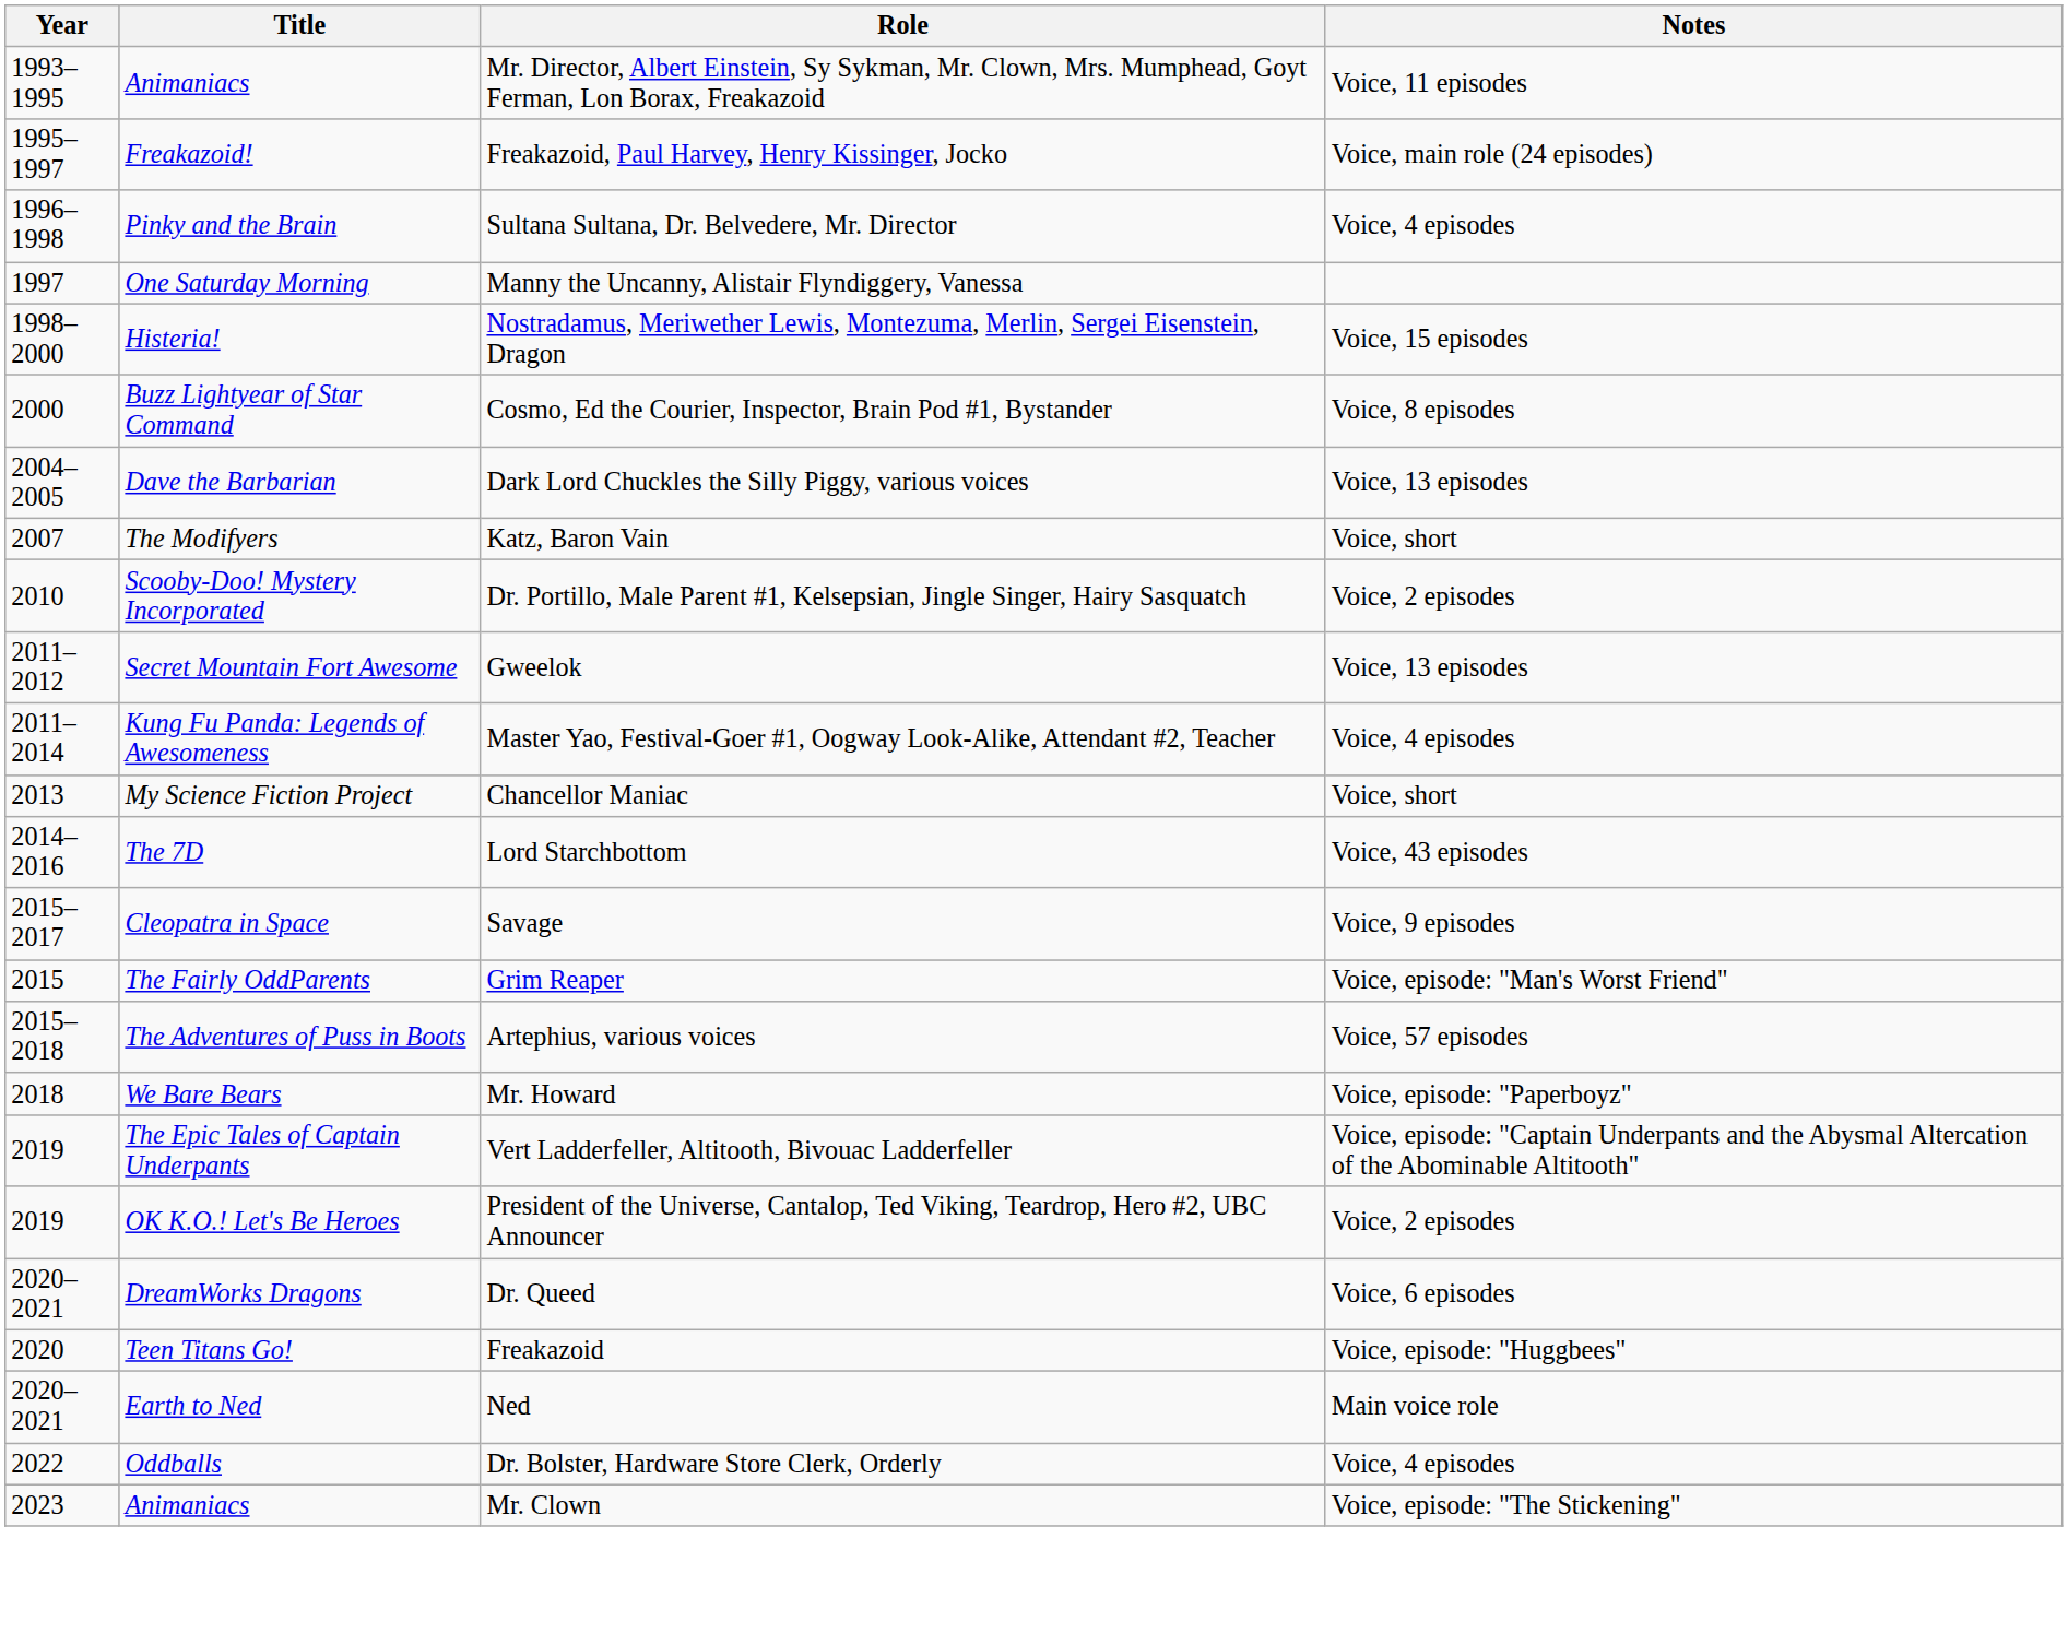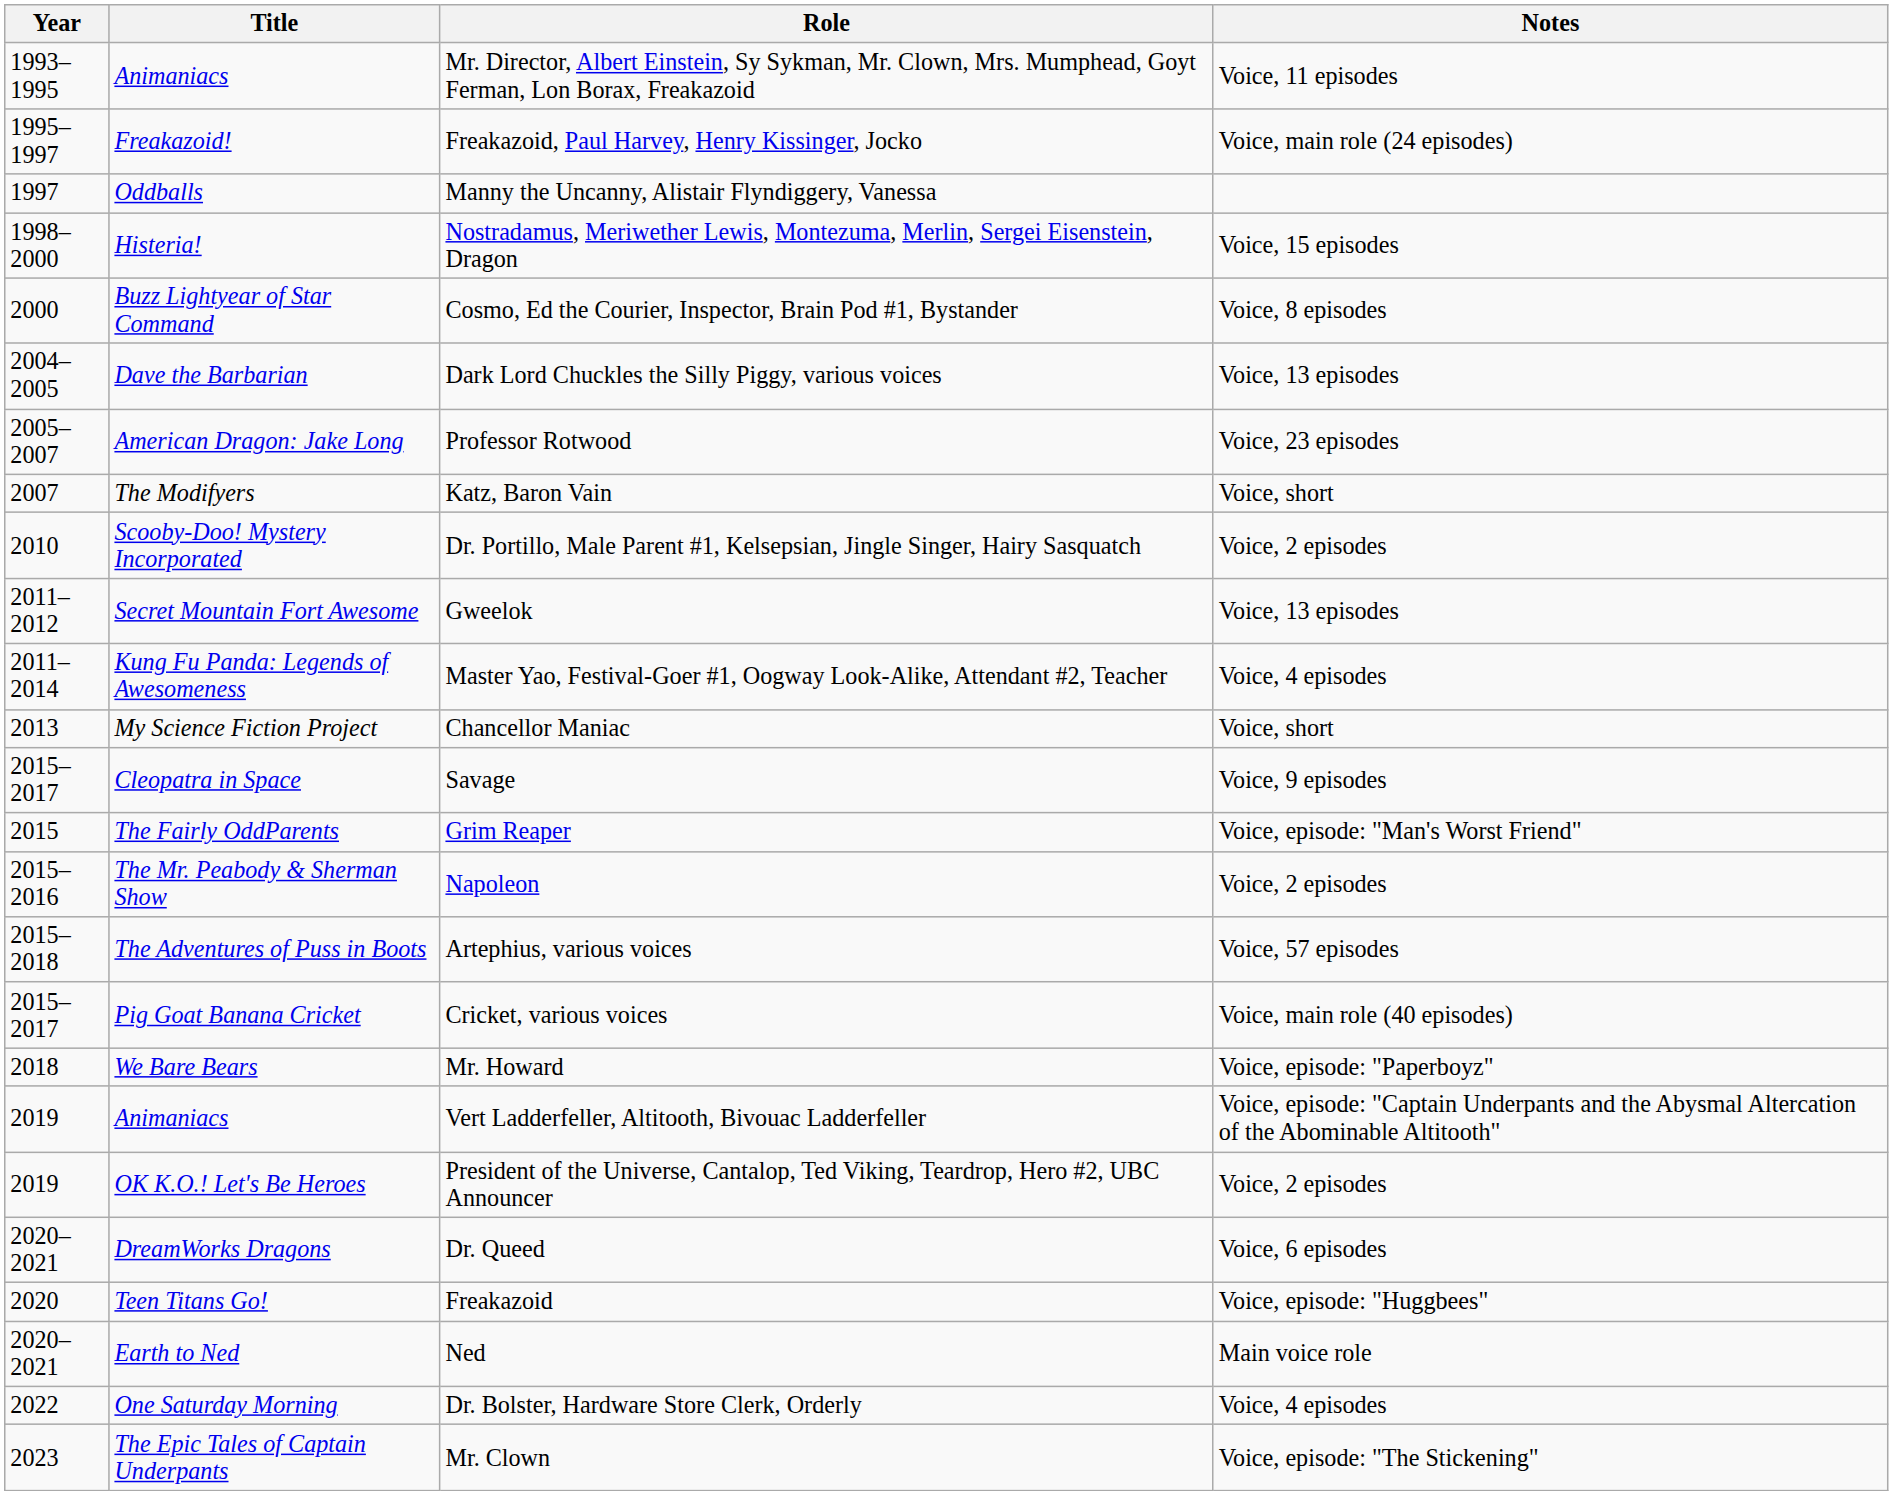 <table class="wikitable sortable">
 <tr>
 <th>Year</th>
 <th>Title</th>
 <th>Role</th>
 <th>Notes</th>
 </tr>
 <tr>
 <td>1993–1995</td>
 <td><em><a href='#'>Animaniacs</a></em></td>
 <td>Mr. Director, <a href='#'>Albert Einstein</a>, Sy Sykman, Mr. Clown, Mrs. Mumphead, Goyt Ferman, Lon Borax, Freakazoid</td>
 <td>Voice, 11 episodes</td>
 </tr>
 <tr>
 <td>1995–1997</td>
 <td><em><a href='#'>Freakazoid!</a></em></td>
 <td>Freakazoid, <a href='#'>Paul Harvey</a>, <a href='#'>Henry Kissinger</a>, Jocko</td>
 <td>Voice, main role (24 episodes)</td>
 </tr>
 <tr>
-<td>1996–1998</td>
-<td><em><a href='#'>Pinky and the Brain</a></em></td>
-<td>Sultana Sultana, Dr. Belvedere, Mr. Director</td>
-<td>Voice, 4 episodes</td>
-</tr>
-<tr>
 <td>1997</td>
-<td><em><a href='#'>One Saturday Morning</a></em></td>
+<td><em><a href='#'>Oddballs</a></em></td>
 <td>Manny the Uncanny, Alistair Flyndiggery, Vanessa</td>
 <td></td>
 </tr>
 <tr>
 <td>1998–2000</td>
 <td><em><a href='#'>Histeria!</a></em></td>
 <td><a href='#'>Nostradamus</a>, <a href='#'>Meriwether Lewis</a>, <a href='#'>Montezuma</a>, <a href='#'>Merlin</a>, <a href='#'>Sergei Eisenstein</a>, Dragon</td>
 <td>Voice, 15 episodes</td>
 </tr>
 <tr>
 <td>2000</td>
 <td><em><a href='#'>Buzz Lightyear of Star Command</a></em></td>
 <td>Cosmo, Ed the Courier, Inspector, Brain Pod #1, Bystander</td>
 <td>Voice, 8 episodes</td>
 </tr>
 <tr>
 <td>2004–2005</td>
 <td><em><a href='#'>Dave the Barbarian</a></em></td>
 <td>Dark Lord Chuckles the Silly Piggy, various voices</td>
 <td>Voice, 13 episodes</td>
+</tr>
+<tr>
+<td>2005–2007</td>
+<td><em><a href='#'>American Dragon: Jake Long</a></em></td>
+<td>Professor Rotwood</td>
+<td>Voice, 23 episodes</td>
 </tr>
 <tr>
 <td>2007</td>
 <td><em>The Modifyers</em></td>
 <td>Katz, Baron Vain</td>
 <td>Voice, short</td>
 </tr>
 <tr>
 <td>2010</td>
 <td><em><a href='#'>Scooby-Doo! Mystery Incorporated</a></em></td>
 <td>Dr. Portillo, Male Parent #1, Kelsepsian, Jingle Singer, Hairy Sasquatch</td>
 <td>Voice, 2 episodes</td>
 </tr>
 <tr>
 <td>2011–2012</td>
 <td><em><a href='#'>Secret Mountain Fort Awesome</a></em></td>
 <td>Gweelok</td>
 <td>Voice, 13 episodes</td>
 </tr>
 <tr>
 <td>2011–2014</td>
 <td><em><a href='#'>Kung Fu Panda: Legends of Awesomeness</a></em></td>
 <td>Master Yao, Festival-Goer #1, Oogway Look-Alike, Attendant #2, Teacher</td>
 <td>Voice, 4 episodes</td>
 </tr>
 <tr>
 <td>2013</td>
 <td><em>My Science Fiction Project</em></td>
 <td>Chancellor Maniac</td>
 <td>Voice, short</td>
 </tr>
 <tr>
-<td>2014–2016</td>
-<td><em><a href='#'>The 7D</a></em></td>
-<td>Lord Starchbottom</td>
-<td>Voice, 43 episodes</td>
-</tr>
-<tr>
 <td>2015–2017</td>
 <td><em><a href='#'>Cleopatra in Space</a></em></td>
 <td>Savage</td>
 <td>Voice, 9 episodes</td>
 </tr>
 <tr>
 <td>2015</td>
 <td><em><a href='#'>The Fairly OddParents</a></em></td>
 <td><a href='#'>Grim Reaper</a></td>
 <td>Voice, episode: "Man's Worst Friend"</td>
 </tr>
 <tr>
+<td>2015–2016</td>
+<td><em><a href='#'>The Mr. Peabody & Sherman Show</a></em></td>
+<td><a href='#'>Napoleon</a></td>
+<td>Voice, 2 episodes</td>
+</tr>
+<tr>
 <td>2015–2018</td>
 <td><em><a href='#'>The Adventures of Puss in Boots</a></em></td>
 <td>Artephius, various voices</td>
 <td>Voice, 57 episodes</td>
+</tr>
+<tr>
+<td>2015–2017</td>
+<td><em><a href='#'>Pig Goat Banana Cricket</a></em></td>
+<td>Cricket, various voices</td>
+<td>Voice, main role (40 episodes)</td>
 </tr>
 <tr>
 <td>2018</td>
 <td><em><a href='#'>We Bare Bears</a></em></td>
 <td>Mr. Howard</td>
 <td>Voice, episode: "Paperboyz"</td>
 </tr>
 <tr>
 <td>2019</td>
-<td><em><a href='#'>The Epic Tales of Captain Underpants</a></em></td>
+<td><em><a href='#'>Animaniacs</a></em></td>
 <td>Vert Ladderfeller, Altitooth, Bivouac Ladderfeller</td>
 <td>Voice, episode: "Captain Underpants and the Abysmal Altercation of the Abominable Altitooth"</td>
 </tr>
 <tr>
 <td>2019</td>
 <td><em><a href='#'>OK K.O.! Let's Be Heroes</a></em></td>
 <td>President of the Universe, Cantalop, Ted Viking, Teardrop, Hero #2, UBC Announcer</td>
 <td>Voice, 2 episodes</td>
 </tr>
 <tr>
 <td>2020–2021</td>
 <td><em><a href='#'>DreamWorks Dragons</a></em></td>
 <td>Dr. Queed</td>
 <td>Voice, 6 episodes</td>
 </tr>
 <tr>
 <td>2020</td>
 <td><em><a href='#'>Teen Titans Go!</a></em></td>
 <td>Freakazoid</td>
 <td>Voice, episode: "Huggbees"</td>
 </tr>
 <tr>
 <td>2020–2021</td>
 <td><em><a href='#'>Earth to Ned</a></em></td>
 <td>Ned</td>
 <td>Main voice role</td>
 </tr>
 <tr>
 <td>2022</td>
-<td><em><a href='#'>Oddballs</a></em></td>
+<td><em><a href='#'>One Saturday Morning</a></em></td>
 <td>Dr. Bolster, Hardware Store Clerk, Orderly</td>
 <td>Voice, 4 episodes</td>
 </tr>
 <tr>
 <td>2023</td>
-<td><em><a href='#'>Animaniacs</a></em></td>
+<td><em><a href='#'>The Epic Tales of Captain Underpants</a></em></td>
 <td>Mr. Clown</td>
 <td>Voice, episode: "The Stickening"</td>
 </tr>
 </table>
